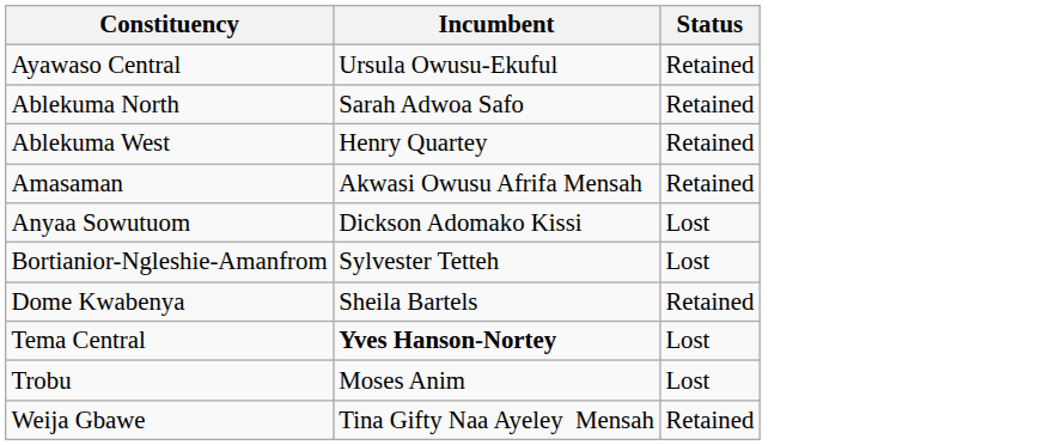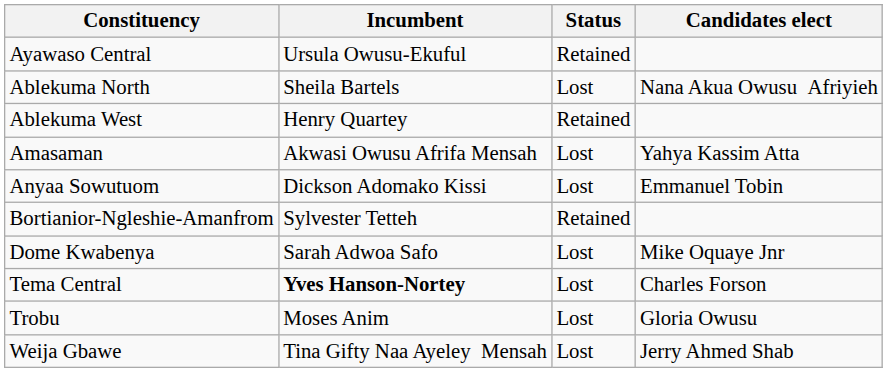 <table class="wikitable">
 <tr>
 <th>Constituency</th>
 <th>Incumbent</th>
 <th>Status</th>
+<th>Candidates elect</th>
 </tr>
 <tr>
 <td>Ayawaso Central</td>
 <td>Ursula Owusu-Ekuful</td>
 <td>Retained</td>
+<td></td>
 </tr>
 <tr>
 <td>Ablekuma North</td>
-<td>Sarah Adwoa Safo</td>
-<td>Retained</td>
+<td>Sheila Bartels</td>
+<td>Lost</td>
+<td>Nana Akua Owusu  Afriyieh</td>
 </tr>
 <tr>
 <td>Ablekuma West</td>
 <td>Henry Quartey</td>
 <td>Retained</td>
+<td></td>
 </tr>
 <tr>
 <td>Amasaman</td>
 <td>Akwasi Owusu Afrifa Mensah</td>
-<td>Retained</td>
+<td>Lost</td>
+<td>Yahya Kassim Atta</td>
 </tr>
 <tr>
 <td>Anyaa Sowutuom</td>
 <td>Dickson Adomako Kissi</td>
 <td>Lost</td>
+<td>Emmanuel Tobin</td>
 </tr>
 <tr>
 <td>Bortianior-Ngleshie-Amanfrom</td>
 <td>Sylvester Tetteh</td>
-<td>Lost</td>
+<td>Retained</td>
+<td></td>
 </tr>
 <tr>
 <td>Dome Kwabenya</td>
-<td>Sheila Bartels</td>
-<td>Retained</td>
+<td>Sarah Adwoa Safo</td>
+<td>Lost</td>
+<td>Mike Oquaye Jnr</td>
 </tr>
 <tr>
 <td>Tema Central</td>
 <td><strong>Yves Hanson-Nortey</strong></td>
 <td>Lost</td>
+<td>Charles Forson</td>
 </tr>
 <tr>
 <td>Trobu</td>
 <td>Moses Anim</td>
 <td>Lost</td>
+<td>Gloria Owusu</td>
 </tr>
 <tr>
 <td>Weija Gbawe</td>
 <td>Tina Gifty Naa Ayeley  Mensah</td>
-<td>Retained</td>
+<td>Lost</td>
+<td>Jerry Ahmed Shab</td>
 </tr>
 </table>
